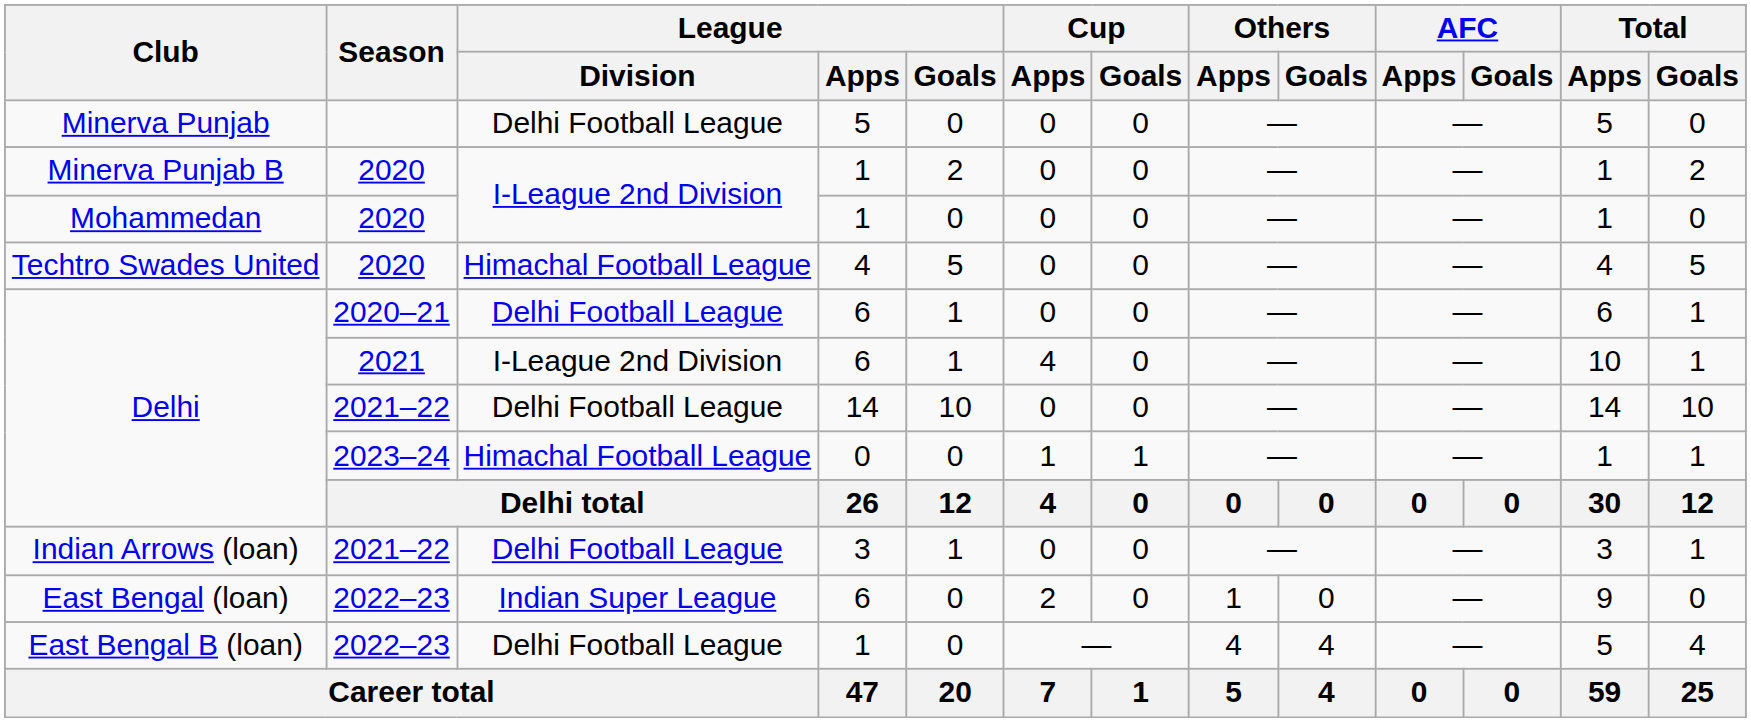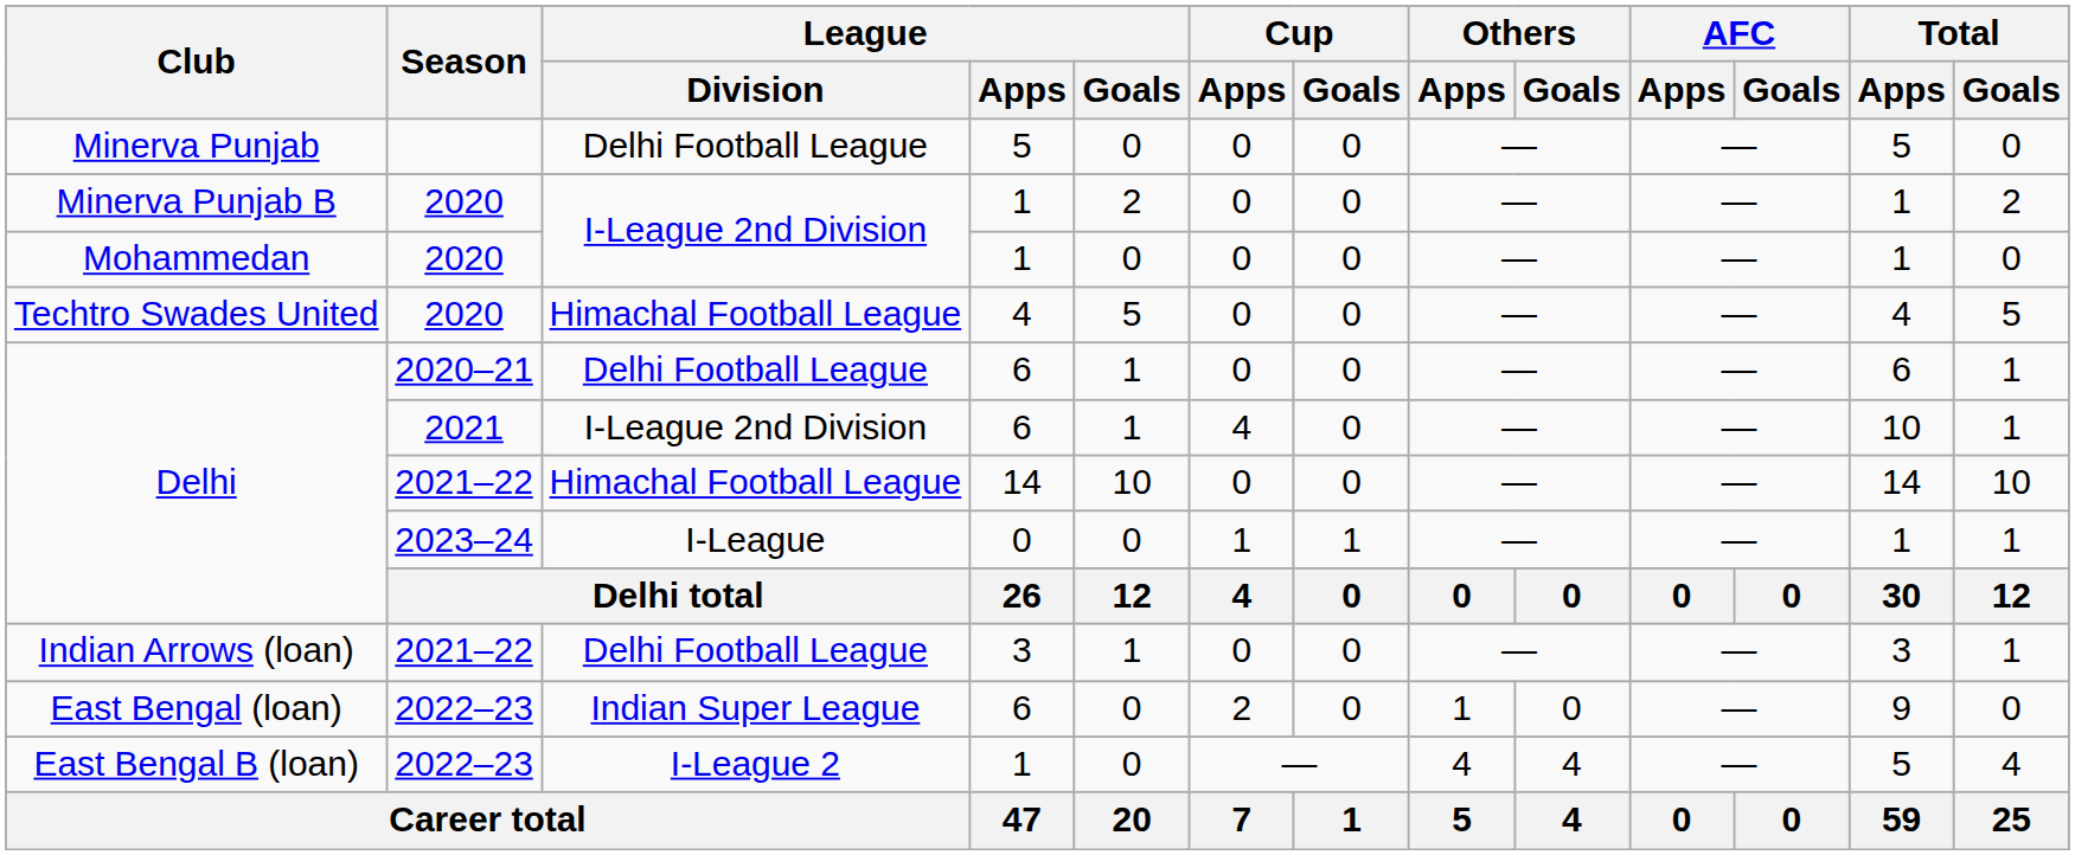 <table class="wikitable" style="text-align: center">
 <tr>
 <th rowspan="2">Club</th>
 <th rowspan="2">Season</th>
 <th colspan="3">League</th>
 <th colspan="2">Cup</th>
 <th colspan="2">Others</th>
 <th colspan="2"><a href='#'>AFC</a></th>
 <th colspan="2">Total</th>
 </tr>
 <tr>
 <th>Division</th>
 <th>Apps</th>
 <th>Goals</th>
 <th>Apps</th>
 <th>Goals</th>
 <th>Apps</th>
 <th>Goals</th>
 <th>Apps</th>
 <th>Goals</th>
 <th>Apps</th>
 <th>Goals</th>
 </tr>
 <tr>
 <td rowspan="1"><a href='#'>Minerva Punjab</a></td>
 <td></td>
 <td rowspan="1">Delhi Football League</td>
 <td>5</td>
 <td>0</td>
 <td>0</td>
 <td>0</td>
 <td colspan="2">—</td>
 <td colspan="2">—</td>
 <td>5</td>
 <td>0</td>
 </tr>
 <tr>
 <td rowspan="1"><a href='#'>Minerva Punjab B</a></td>
 <td><a href='#'>2020</a></td>
 <td rowspan="2"><a href='#'>I-League 2nd Division</a></td>
 <td>1</td>
 <td>2</td>
 <td>0</td>
 <td>0</td>
 <td colspan="2">—</td>
 <td colspan="2">—</td>
 <td>1</td>
 <td>2</td>
 </tr>
 <tr>
 <td rowspan="1"><a href='#'>Mohammedan</a></td>
 <td><a href='#'>2020</a></td>
 <td>1</td>
 <td>0</td>
 <td>0</td>
 <td>0</td>
 <td colspan="2">—</td>
 <td colspan="2">—</td>
 <td>1</td>
 <td>0</td>
 </tr>
 <tr>
 <td rowspan="1"><a href='#'>Techtro Swades United</a></td>
 <td><a href='#'>2020</a></td>
 <td rowspan="1"><a href='#'>Himachal Football League</a></td>
 <td>4</td>
 <td>5</td>
 <td>0</td>
 <td>0</td>
 <td colspan="2">—</td>
 <td colspan="2">—</td>
 <td>4</td>
 <td>5</td>
 </tr>
 <tr>
 <td rowspan="5"><a href='#'>Delhi</a></td>
 <td><a href='#'>2020–21</a></td>
 <td rowspan="1"><a href='#'>Delhi Football League</a></td>
 <td>6</td>
 <td>1</td>
 <td>0</td>
 <td>0</td>
 <td colspan="2">—</td>
 <td colspan="2">—</td>
 <td>6</td>
 <td>1</td>
 </tr>
 <tr>
 <td><a href='#'>2021</a></td>
 <td rowspan="1">I-League 2nd Division</td>
 <td>6</td>
 <td>1</td>
 <td>4</td>
 <td>0</td>
 <td colspan="2">—</td>
 <td colspan="2">—</td>
 <td>10</td>
 <td>1</td>
 </tr>
 <tr>
 <td><a href='#'>2021–22</a></td>
-<td rowspan="1">Delhi Football League</td>
+<td rowspan="1"><a href='#'>Himachal Football League</a></td>
 <td>14</td>
 <td>10</td>
 <td>0</td>
 <td>0</td>
 <td colspan="2">—</td>
 <td colspan="2">—</td>
 <td>14</td>
 <td>10</td>
 </tr>
 <tr>
 <td><a href='#'>2023–24</a></td>
-<td rowspan="1"><a href='#'>Himachal Football League</a></td>
+<td rowspan="1">I-League</td>
 <td>0</td>
 <td>0</td>
 <td>1</td>
 <td>1</td>
 <td colspan="2">—</td>
 <td colspan="2">—</td>
 <td>1</td>
 <td>1</td>
 </tr>
 <tr>
 <th colspan="2">Delhi total</th>
 <th>26</th>
 <th>12</th>
 <th>4</th>
 <th>0</th>
 <th>0</th>
 <th>0</th>
 <th>0</th>
 <th>0</th>
 <th>30</th>
 <th>12</th>
 </tr>
 <tr>
 <td rowspan="1"><a href='#'>Indian Arrows</a> (loan)</td>
 <td><a href='#'>2021–22</a></td>
 <td rowspan="1"><a href='#'>Delhi Football League</a></td>
 <td>3</td>
 <td>1</td>
 <td>0</td>
 <td>0</td>
 <td colspan="2">—</td>
 <td colspan="2">—</td>
 <td>3</td>
 <td>1</td>
 </tr>
 <tr>
 <td rowspan="1"><a href='#'>East Bengal</a> (loan)</td>
 <td><a href='#'>2022–23</a></td>
 <td rowspan="1"><a href='#'>Indian Super League</a></td>
 <td>6</td>
 <td>0</td>
 <td>2</td>
 <td>0</td>
 <td>1</td>
 <td>0</td>
 <td colspan="2">—</td>
 <td>9</td>
 <td>0</td>
 </tr>
 <tr>
 <td rowspan="1"><a href='#'>East Bengal B</a> (loan)</td>
 <td><a href='#'>2022–23</a></td>
-<td rowspan="1">Delhi Football League</td>
+<td rowspan="1"><a href='#'>I-League 2</a></td>
 <td>1</td>
 <td>0</td>
 <td colspan="2">—</td>
 <td>4</td>
 <td>4</td>
 <td colspan="2">—</td>
 <td>5</td>
 <td>4</td>
 </tr>
 <tr>
 <th colspan="3">Career total</th>
 <th>47</th>
 <th>20</th>
 <th>7</th>
 <th>1</th>
 <th>5</th>
 <th>4</th>
 <th>0</th>
 <th>0</th>
 <th>59</th>
 <th>25</th>
 </tr>
 </table>
